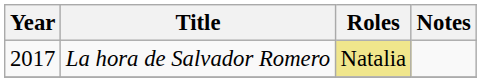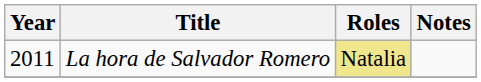 <table class="wikitable sortable">
 <tr>
 <th>Year</th>
 <th>Title</th>
 <th>Roles</th>
 <th>Notes</th>
 </tr>
 <tr>
-<td>2017</td>
+<td>2011</td>
 <td><em>La hora de Salvador Romero</em></td>
 <td style="background: khaki;">Natalia</td>
 <td></td>
 </tr>
 <tr>
 </tr>
 </table>
